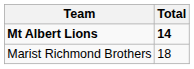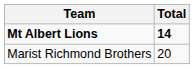 <table class="wikitable">
 <tr>
 <th>Team</th>
 <th>Total</th>
 </tr>
 <tr>
 <td><strong>Mt Albert Lions</strong></td>
 <td><strong>14</strong></td>
 </tr>
 <tr>
 <td>Marist Richmond Brothers</td>
-<td>18</td>
+<td>20</td>
 </tr>
 </table>
